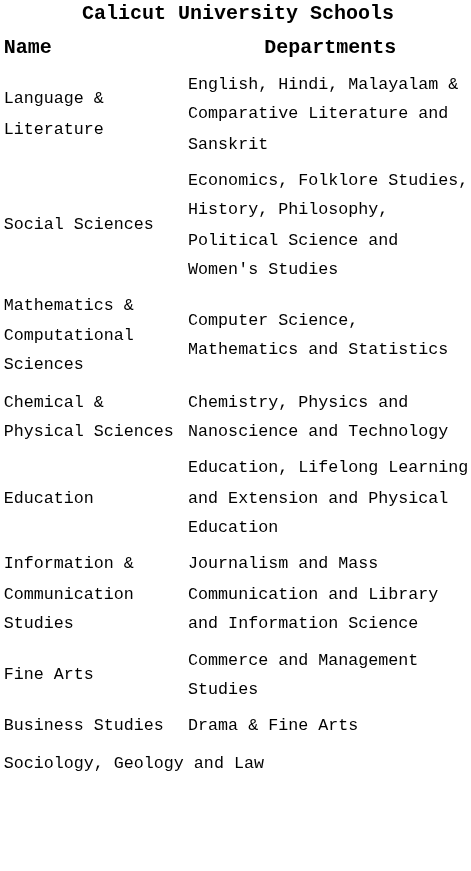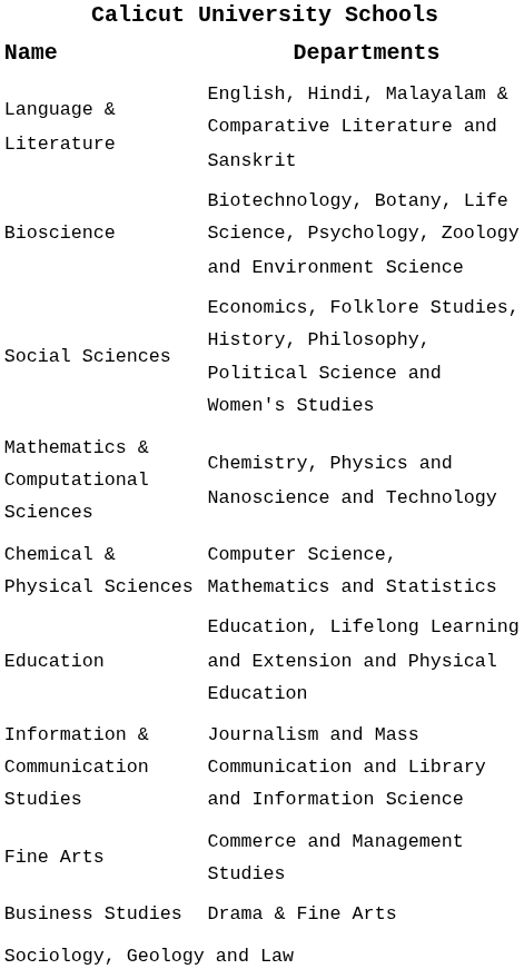 <table class="toccolours" style="float:right; margin-left:1em; font-size:90%; line-height:1.4em; width:280px;">
 <tr>
 <th colspan="2" style="text-align: center;">Calicut University Schools</th>
 </tr>
 <tr>
 <td><strong>Name</strong></td>
 <td style="text-align: center;"><strong>Departments</strong></td>
 </tr>
 <tr>
 <td><small>Language & Literature</small></td>
 <td><small>English, Hindi, Malayalam & Comparative Literature and Sanskrit</small></td>
 </tr>
 <tr>
+<td><small>Bioscience</small></td>
+<td><small>Biotechnology, Botany,  Life Science, Psychology, Zoology and  Environment Science</small></td>
+</tr>
+<tr>
 <td><small>Social Sciences</small></td>
 <td><small>Economics, Folklore Studies, History, Philosophy, Political Science and Women's Studies</small></td>
 </tr>
 <tr>
 <td><small>Mathematics & Computational Sciences</small></td>
-<td><small>Computer Science, Mathematics and Statistics</small></td>
+<td><small>Chemistry, Physics and Nanoscience and Technology</small></td>
 </tr>
 <tr>
 <td><small>Chemical & Physical Sciences</small></td>
-<td><small>Chemistry, Physics and Nanoscience and Technology</small></td>
+<td><small>Computer Science, Mathematics and Statistics</small></td>
 </tr>
 <tr>
 <td><small>Education</small></td>
 <td><small>Education,  Lifelong Learning and Extension and Physical Education</small></td>
 </tr>
 <tr>
 <td><small>Information & Communication Studies</small></td>
 <td><small>Journalism and Mass Communication and Library and Information Science</small></td>
 </tr>
 <tr>
 <td><small>Fine Arts</small></td>
 <td><small>Commerce and Management Studies</small></td>
 </tr>
 <tr>
 <td><small>Business Studies</small></td>
 <td><small>Drama & Fine Arts</small></td>
 </tr>
 <tr>
 <td colspan="2"><small>Sociology, Geology and Law</small></td>
 </tr>
 </table>
